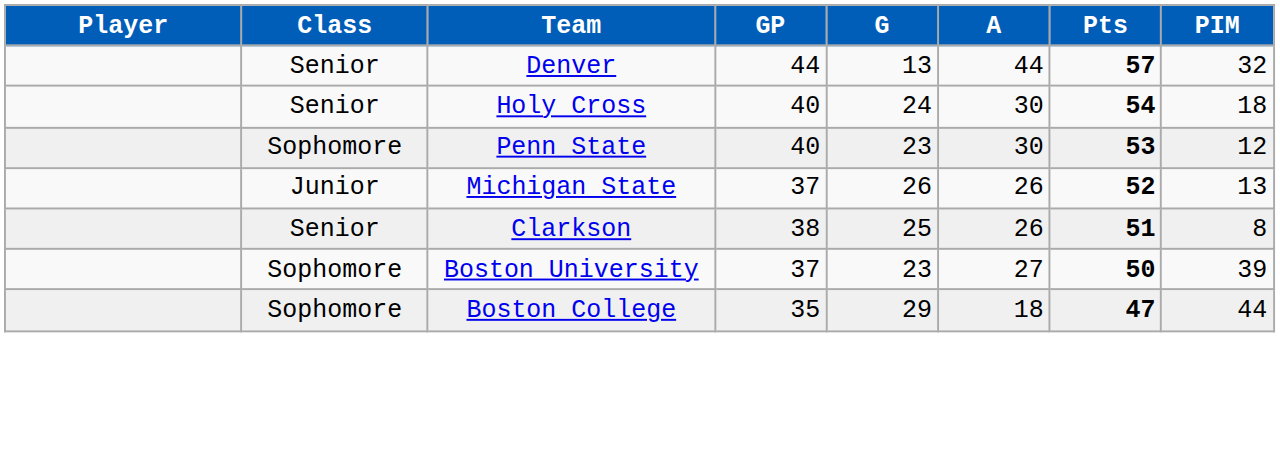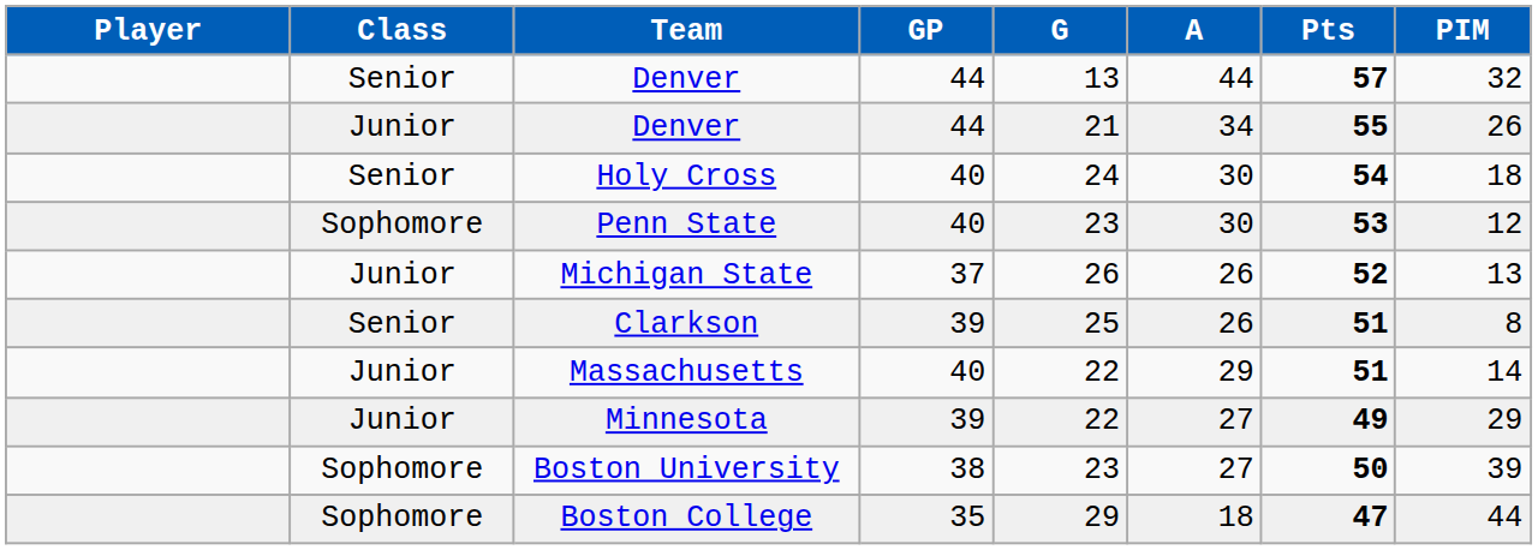 <table class="wikitable sortable">
 <tr>
 <th style="color:white; background-color:#005EB8; width: 9em;">Player</th>
 <th style="color:white; background-color:#005EB8; width: 7em;">Class</th>
 <th style="color:white; background-color:#005EB8; width: 11em;">Team</th>
 <th style="color:white; background-color:#005EB8; width: 4em;">GP</th>
 <th style="color:white; background-color:#005EB8; width: 4em;">G</th>
 <th style="color:white; background-color:#005EB8; width: 4em;">A</th>
 <th style="color:white; background-color:#005EB8; width: 4em;">Pts</th>
 <th style="color:white; background-color:#005EB8; width: 4em;">PIM</th>
 </tr>
 <tr align=right>
 <td align=left></td>
 <td align=center>Senior</td>
 <td align=center><a href='#'>Denver</a></td>
 <td>44</td>
 <td>13</td>
 <td>44</td>
 <td><strong>57</strong></td>
 <td>32</td>
+</tr>
+<tr align=right bgcolor=f0f0f0>
+<td align=left></td>
+<td align=center>Junior</td>
+<td align=center><a href='#'>Denver</a></td>
+<td>44</td>
+<td>21</td>
+<td>34</td>
+<td><strong>55</strong></td>
+<td>26</td>
 </tr>
 <tr align=right>
 <td align=left></td>
 <td align=center>Senior</td>
 <td align=center><a href='#'>Holy Cross</a></td>
 <td>40</td>
 <td>24</td>
 <td>30</td>
 <td><strong>54</strong></td>
 <td>18</td>
 </tr>
 <tr align=right bgcolor=f0f0f0>
 <td align=left></td>
 <td align=center>Sophomore</td>
 <td align=center><a href='#'>Penn State</a></td>
 <td>40</td>
 <td>23</td>
 <td>30</td>
 <td><strong>53</strong></td>
 <td>12</td>
 </tr>
 <tr align=right>
 <td align=left></td>
 <td align=center>Junior</td>
 <td align=center><a href='#'>Michigan State</a></td>
 <td>37</td>
 <td>26</td>
 <td>26</td>
 <td><strong>52</strong></td>
 <td>13</td>
 </tr>
 <tr align=right bgcolor=f0f0f0>
 <td align=left></td>
 <td align=center>Senior</td>
 <td align=center><a href='#'>Clarkson</a></td>
-<td>38</td>
+<td>39</td>
 <td>25</td>
 <td>26</td>
 <td><strong>51</strong></td>
 <td>8</td>
 </tr>
 <tr align=right>
 <td align=left></td>
+<td align=center>Junior</td>
+<td align=center><a href='#'>Massachusetts</a></td>
+<td>40</td>
+<td>22</td>
+<td>29</td>
+<td><strong>51</strong></td>
+<td>14</td>
+</tr>
+<tr align=right bgcolor=f0f0f0>
+<td align=left></td>
+<td align=center>Junior</td>
+<td align=center><a href='#'>Minnesota</a></td>
+<td>39</td>
+<td>22</td>
+<td>27</td>
+<td><strong>49</strong></td>
+<td>29</td>
+</tr>
+<tr align=right>
+<td align=left></td>
 <td align=center>Sophomore</td>
 <td align=center><a href='#'>Boston University</a></td>
-<td>37</td>
+<td>38</td>
 <td>23</td>
 <td>27</td>
 <td><strong>50</strong></td>
 <td>39</td>
 </tr>
 <tr align=right bgcolor=f0f0f0>
 <td align=left></td>
 <td align=center>Sophomore</td>
 <td align=center><a href='#'>Boston College</a></td>
 <td>35</td>
 <td>29</td>
 <td>18</td>
 <td><strong>47</strong></td>
 <td>44</td>
 </tr>
 </table>
